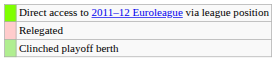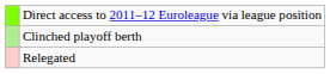 <table class="wikitable">
 <tr>
 <td width=10px  bgcolor=7fff00></td>
 <td>Direct access to <a href='#'>2011–12 Euroleague</a> via league position</td>
 </tr>
 <tr>
+<td width=10px  bgcolor=B0EE90></td>
+<td>Clinched playoff berth</td>
+</tr>
+<tr>
 <td width=10px  bgcolor=FFCCCC></td>
 <td>Relegated</td>
 </tr>
-<tr>
-<td width=10px  bgcolor=B0EE90></td>
-<td>Clinched playoff berth</td>
-</tr>
 </table>
